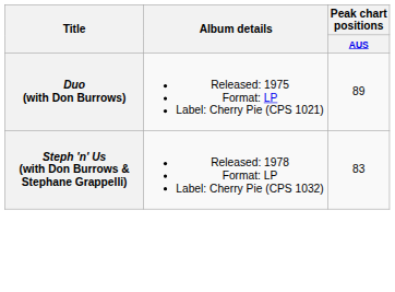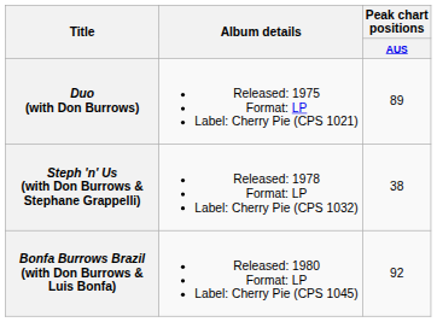 <table class="wikitable plainrowheaders" style="text-align:center;" border="1">
 <tr>
 <th scope="col" rowspan="2" style="width:12em;">Title</th>
 <th scope="col" rowspan="2" style="width:16em;">Album details</th>
 <th scope="col" colspan="1">Peak chart<br>positions</th>
 </tr>
 <tr>
 <th scope="col" style="text-align:center;"><small><a href='#'>AUS</a></small><br></th>
 </tr>
 <tr>
 <th scope="row"><em>Duo</em> <br> (with Don Burrows)</th>
 <td><br><ul><li>Released: 1975</li><li>Format: <a href='#'>LP</a></li><li>Label: Cherry Pie (CPS 1021)</li></ul></td>
 <td align="center">89</td>
 </tr>
 <tr>
 <th scope="row"><em>Steph 'n' Us</em> <br> (with Don Burrows & Stephane Grappelli)</th>
 <td><br><ul><li>Released: 1978</li><li>Format: LP</li><li>Label: Cherry Pie (CPS 1032)</li></ul></td>
-<td align="center">83</td>
+<td align="center">38</td>
+</tr>
+<tr>
+<th scope="row"><em>Bonfa Burrows Brazil</em> <br> (with Don Burrows & Luis Bonfa)</th>
+<td><br><ul><li>Released: 1980</li><li>Format: LP</li><li>Label: Cherry Pie (CPS 1045)</li></ul></td>
+<td align="center">92</td>
 </tr>
 </table>
